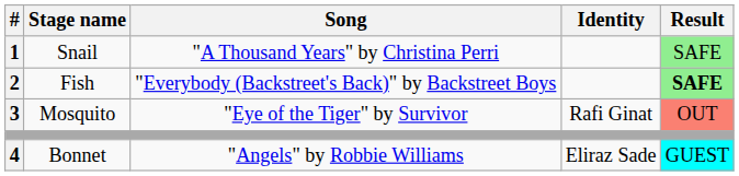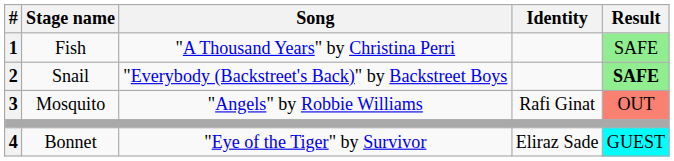 <table class="wikitable plainrowheaders" style="text-align: center;">
 <tr>
 <th>#</th>
 <th>Stage name</th>
 <th>Song</th>
 <th>Identity</th>
 <th>Result</th>
 </tr>
 <tr>
 <th>1</th>
-<td>Snail</td>
+<td>Fish</td>
 <td>"<a href='#'>A Thousand Years</a>" by <a href='#'>Christina Perri</a></td>
 <td></td>
 <td bgcolor="lightgreen">SAFE</td>
 </tr>
 <tr>
 <th>2</th>
-<td>Fish</td>
+<td>Snail</td>
 <td>"<a href='#'>Everybody (Backstreet's Back)</a>" by <a href='#'>Backstreet Boys</a></td>
 <td></td>
 <td bgcolor="lightgreen"><strong>SAFE</strong></td>
 </tr>
 <tr>
 <th>3</th>
 <td>Mosquito</td>
-<td>"<a href='#'>Eye of the Tiger</a>" by <a href='#'>Survivor</a></td>
+<td>"<a href='#'>Angels</a>" by <a href='#'>Robbie Williams</a></td>
 <td>Rafi Ginat</td>
 <td bgcolor="salmon">OUT</td>
 </tr>
 <tr>
 <th colspan="5" style="background:darkgrey"></th>
 </tr>
 <tr>
 <th>4</th>
 <td>Bonnet</td>
-<td>"<a href='#'>Angels</a>" by <a href='#'>Robbie Williams</a></td>
+<td>"<a href='#'>Eye of the Tiger</a>" by <a href='#'>Survivor</a></td>
 <td>Eliraz Sade</td>
 <td bgcolor=#00ffff>GUEST</td>
 </tr>
 </table>
